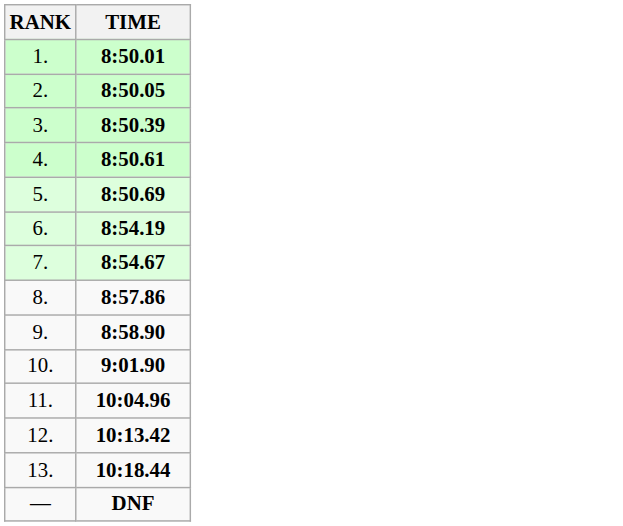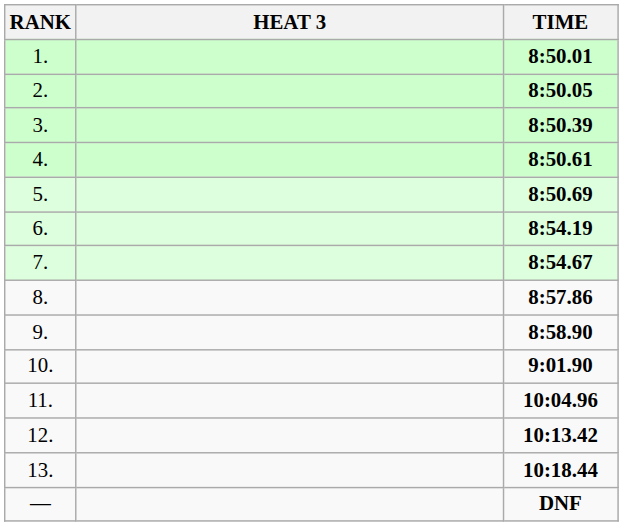 <table class="wikitable" style="border-collapse: collapse; font-size: 90%;">
 <tr>
 <th>RANK</th>
+<th style="width: 20em">HEAT 3</th>
 <th style="width: 5em">TIME</th>
 </tr>
 <tr style="background:#ccffcc;">
 <td align="center">1.</td>
+<td></td>
 <td align="center"><strong>8:50.01</strong></td>
 </tr>
 <tr style="background:#ccffcc;">
 <td align="center">2.</td>
+<td></td>
 <td align="center"><strong>8:50.05</strong></td>
 </tr>
 <tr style="background:#ccffcc;">
 <td align="center">3.</td>
+<td></td>
 <td align="center"><strong>8:50.39</strong></td>
 </tr>
 <tr style="background:#ccffcc;">
 <td align="center">4.</td>
+<td></td>
 <td align="center"><strong>8:50.61</strong></td>
 </tr>
 <tr style="background:#ddffdd;">
 <td align="center">5.</td>
+<td></td>
 <td align="center"><strong>8:50.69</strong></td>
 </tr>
 <tr style="background:#ddffdd;">
 <td align="center">6.</td>
+<td></td>
 <td align="center"><strong>8:54.19</strong></td>
 </tr>
 <tr style="background:#ddffdd;">
 <td align="center">7.</td>
+<td></td>
 <td align="center"><strong>8:54.67</strong></td>
 </tr>
 <tr>
 <td align="center">8.</td>
+<td></td>
 <td align="center"><strong>8:57.86</strong></td>
 </tr>
 <tr>
 <td align="center">9.</td>
+<td></td>
 <td align="center"><strong>8:58.90</strong></td>
 </tr>
 <tr>
 <td align="center">10.</td>
+<td></td>
 <td align="center"><strong>9:01.90</strong></td>
 </tr>
 <tr>
 <td align="center">11.</td>
+<td></td>
 <td align="center"><strong>10:04.96</strong></td>
 </tr>
 <tr>
 <td align="center">12.</td>
+<td></td>
 <td align="center"><strong>10:13.42</strong></td>
 </tr>
 <tr>
 <td align="center">13.</td>
+<td></td>
 <td align="center"><strong>10:18.44</strong></td>
 </tr>
 <tr>
 <td align="center">—</td>
+<td></td>
 <td align="center"><strong>DNF</strong></td>
 </tr>
 </table>
